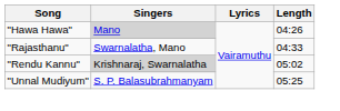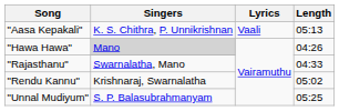 <table class="wikitable" style="font-size: 95%;">
 <tr>
 <th>Song</th>
 <th>Singers</th>
 <th>Lyrics</th>
 <th>Length</th>
+</tr>
+<tr>
+<td>"Aasa Kepakali"</td>
+<td><a href='#'>K. S. Chithra</a>, <a href='#'>P. Unnikrishnan</a></td>
+<td><a href='#'>Vaali</a></td>
+<td>05:13</td>
 </tr>
 <tr>
 <td>"Hawa Hawa"</td>
 <td style="background: lightgrey;"><a href='#'>Mano</a></td>
 <td rowspan=4><a href='#'>Vairamuthu</a></td>
 <td>04:26</td>
 </tr>
 <tr>
 <td>"Rajasthanu"</td>
 <td><a href='#'>Swarnalatha</a>, Mano</td>
 <td>04:33</td>
 </tr>
 <tr>
 <td>"Rendu Kannu"</td>
-<td style="background: lightgrey;">Krishnaraj, Swarnalatha</td>
+<td>Krishnaraj, Swarnalatha</td>
 <td>05:02</td>
 </tr>
 <tr>
 <td>"Unnal Mudiyum"</td>
 <td><a href='#'>S. P. Balasubrahmanyam</a></td>
 <td>05:25</td>
 </tr>
 </table>
